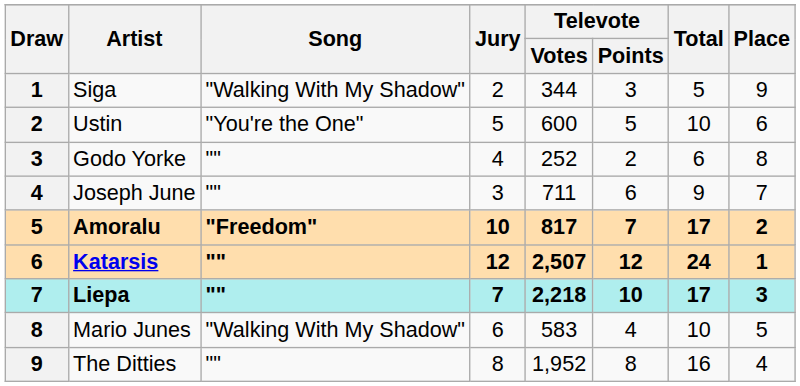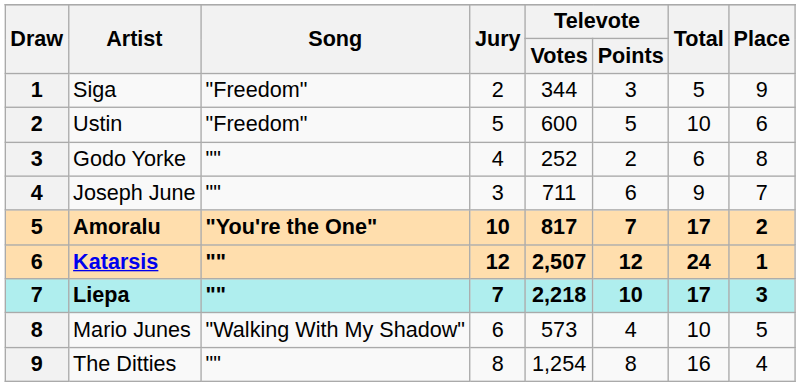 <table class="sortable wikitable plainrowheaders" style="margin: 1em auto 1em auto; text-align:center">
 <tr>
 </tr>
 <tr>
 <th rowspan="2">Draw</th>
 <th rowspan="2">Artist</th>
 <th rowspan="2">Song</th>
 <th rowspan="2">Jury</th>
 <th colspan="2">Televote</th>
 <th rowspan="2">Total</th>
 <th rowspan="2">Place</th>
 </tr>
 <tr>
 <th>Votes</th>
 <th>Points</th>
 </tr>
 <tr>
 <th scope="row" style="text-align:center;">1</th>
 <td align="left">Siga</td>
-<td align="left">"Walking With My Shadow"</td>
+<td align="left">"Freedom"</td>
 <td>2</td>
 <td>344</td>
 <td>3</td>
 <td>5</td>
 <td>9</td>
 </tr>
 <tr>
 <th scope="row" style="text-align:center;">2</th>
 <td align="left">Ustin</td>
-<td align="left">"You're the One"</td>
+<td align="left">"Freedom"</td>
 <td>5</td>
 <td>600</td>
 <td>5</td>
 <td>10</td>
 <td>6</td>
 </tr>
 <tr>
 <th scope="row" style="text-align:center;">3</th>
 <td align="left">Godo Yorke</td>
 <td align="left">""</td>
 <td>4</td>
 <td>252</td>
 <td>2</td>
 <td>6</td>
 <td>8</td>
 </tr>
 <tr>
 <th scope="row" style="text-align:center;">4</th>
 <td align="left">Joseph June</td>
 <td align="left">""</td>
 <td>3</td>
 <td>711</td>
 <td>6</td>
 <td>9</td>
 <td>7</td>
 </tr>
 <tr style="background:navajowhite; font-weight:bold;">
 <th scope="row" style="text-align:center; background:navajowhite; font-weight:bold;">5</th>
 <td align="left">Amoralu</td>
-<td align="left">"Freedom"</td>
+<td align="left">"You're the One"</td>
 <td>10</td>
 <td>817</td>
 <td>7</td>
 <td>17</td>
 <td>2</td>
 </tr>
 <tr style="background:navajowhite; font-weight:bold;">
 <th scope="row" style="text-align:center; background:navajowhite; font-weight:bold;">6</th>
 <td align="left"><a href='#'>Katarsis</a></td>
 <td align="left">""</td>
 <td>12</td>
 <td>2,507</td>
 <td>12</td>
 <td>24</td>
 <td>1</td>
 </tr>
 <tr style="font-weight:bold; background:paleturquoise;">
 <th scope="row" style="text-align:center; font-weight:bold; background:paleturquoise;">7</th>
 <td align="left">Liepa</td>
 <td align="left">""</td>
 <td>7</td>
 <td>2,218</td>
 <td>10</td>
 <td>17</td>
 <td>3</td>
 </tr>
 <tr>
 <th scope="row" style="text-align:center;">8</th>
 <td align="left">Mario Junes</td>
 <td align="left">"Walking With My Shadow"</td>
 <td>6</td>
-<td>583</td>
+<td>573</td>
 <td>4</td>
 <td>10</td>
 <td>5</td>
 </tr>
 <tr>
 <th scope="row" style="text-align:center;">9</th>
 <td align="left">The Ditties</td>
 <td align="left">""</td>
 <td>8</td>
-<td>1,952</td>
+<td>1,254</td>
 <td>8</td>
 <td>16</td>
 <td>4</td>
 </tr>
 </table>
